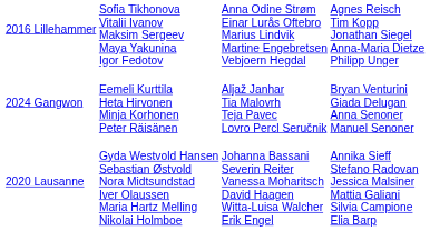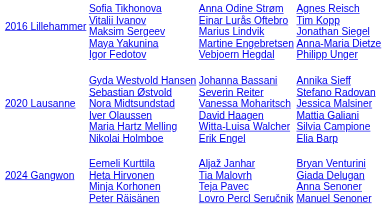 <table>
 <tr>
 <td><a href='#'>2016 Lillehammer</a><br></td>
 <td><br><a href='#'>Sofia Tikhonova</a><br><a href='#'>Vitalii Ivanov</a><br><a href='#'>Maksim Sergeev</a><br><a href='#'>Maya Yakunina</a><br><a href='#'>Igor Fedotov</a></td>
 <td><br><a href='#'>Anna Odine Strøm</a><br><a href='#'>Einar Lurås Oftebro</a><br><a href='#'>Marius Lindvik</a><br><a href='#'>Martine Engebretsen</a><br><a href='#'>Vebjoern Hegdal</a></td>
 <td><br><a href='#'>Agnes Reisch</a><br><a href='#'>Tim Kopp</a><br><a href='#'>Jonathan Siegel</a><br><a href='#'>Anna-Maria Dietze</a><br><a href='#'>Philipp Unger</a></td>
 </tr>
 <tr>
+<td><a href='#'>2020 Lausanne</a><br></td>
+<td><br><a href='#'>Gyda Westvold Hansen</a><br><a href='#'>Sebastian Østvold</a><br><a href='#'>Nora Midtsundstad</a><br><a href='#'>Iver Olaussen</a><br><a href='#'>Maria Hartz Melling</a><br><a href='#'>Nikolai Holmboe</a></td>
+<td><br><a href='#'>Johanna Bassani</a><br><a href='#'>Severin Reiter</a><br><a href='#'>Vanessa Moharitsch</a><br><a href='#'>David Haagen</a><br><a href='#'>Witta-Luisa Walcher</a><br><a href='#'>Erik Engel</a></td>
+<td><br><a href='#'>Annika Sieff</a><br><a href='#'>Stefano Radovan</a><br><a href='#'>Jessica Malsiner</a><br><a href='#'>Mattia Galiani</a><br><a href='#'>Silvia Campione</a><br><a href='#'>Elia Barp</a></td>
+</tr>
+<tr>
 <td><a href='#'>2024 Gangwon</a><br></td>
 <td><br><a href='#'>Eemeli Kurttila</a><br><a href='#'>Heta Hirvonen</a><br><a href='#'>Minja Korhonen</a><br><a href='#'>Peter Räisänen</a></td>
 <td><br><a href='#'>Aljaž Janhar</a><br><a href='#'>Tia Malovrh</a><br><a href='#'>Teja Pavec</a><br><a href='#'>Lovro Percl Seručnik</a></td>
 <td><br><a href='#'>Bryan Venturini</a><br><a href='#'>Giada Delugan</a><br><a href='#'>Anna Senoner</a><br><a href='#'>Manuel Senoner</a></td>
 </tr>
-<tr>
-<td><a href='#'>2020 Lausanne</a><br></td>
-<td><br><a href='#'>Gyda Westvold Hansen</a><br><a href='#'>Sebastian Østvold</a><br><a href='#'>Nora Midtsundstad</a><br><a href='#'>Iver Olaussen</a><br><a href='#'>Maria Hartz Melling</a><br><a href='#'>Nikolai Holmboe</a></td>
-<td><br><a href='#'>Johanna Bassani</a><br><a href='#'>Severin Reiter</a><br><a href='#'>Vanessa Moharitsch</a><br><a href='#'>David Haagen</a><br><a href='#'>Witta-Luisa Walcher</a><br><a href='#'>Erik Engel</a></td>
-<td><br><a href='#'>Annika Sieff</a><br><a href='#'>Stefano Radovan</a><br><a href='#'>Jessica Malsiner</a><br><a href='#'>Mattia Galiani</a><br><a href='#'>Silvia Campione</a><br><a href='#'>Elia Barp</a></td>
-</tr>
 </table>
